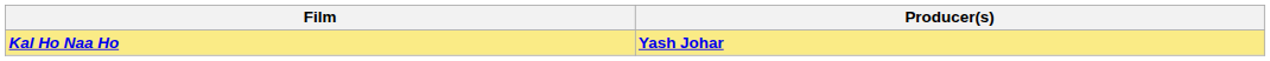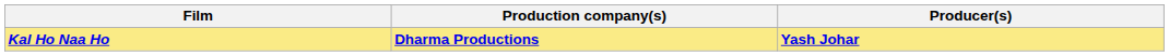 <table class="wikitable" border="1" width="100%">
 <tr style="background:#bebebe">
 <th width="33%">Film</th>
+<th width="33%">Production company(s)</th>
 <th width="33%">Producer(s)</th>
 </tr>
 <tr style="background:#FAEB86">
 <td><strong><em><a href='#'>Kal Ho Naa Ho</a></em></strong></td>
+<td><strong><a href='#'>Dharma Productions</a></strong></td>
 <td><strong><a href='#'>Yash Johar</a></strong></td>
 </tr>
 </table>
